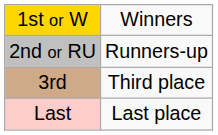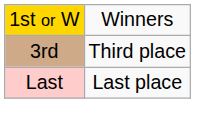 <table class="wikitable" style="text-align:center">
 <tr>
 <td style=background:#ffd700>1st <small>or</small> W</td>
 <td>Winners</td>
-</tr>
-<tr>
-<td style=background:#c0c0c0>2nd <small>or</small> RU</td>
-<td>Runners-up</td>
 </tr>
 <tr>
 <td style=background:#cfaa88>3rd</td>
 <td>Third place</td>
 </tr>
 <tr>
 <td style=background:#ffcccc>Last </td>
 <td>Last place</td>
 </tr>
 </table>
